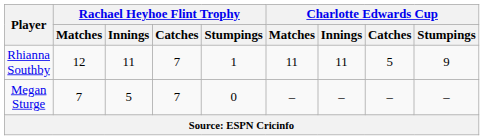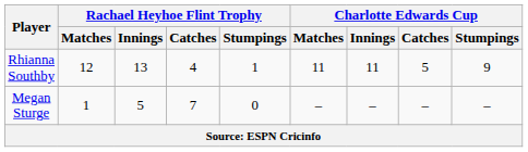 <table class="wikitable" style="text-align:center; width:55%;">
 <tr>
 <th rowspan=2>Player</th>
 <th colspan=4><a href='#'>Rachael Heyhoe Flint Trophy</a></th>
 <th colspan=4><a href='#'>Charlotte Edwards Cup</a></th>
 </tr>
 <tr>
 <th>Matches</th>
 <th>Innings</th>
 <th>Catches</th>
 <th>Stumpings</th>
 <th>Matches</th>
 <th>Innings</th>
 <th>Catches</th>
 <th>Stumpings</th>
 </tr>
 <tr>
 <td><a href='#'>Rhianna Southby</a></td>
 <td>12</td>
-<td>11</td>
-<td>7</td>
+<td>13</td>
+<td>4</td>
 <td>1</td>
 <td>11</td>
 <td>11</td>
 <td>5</td>
 <td>9</td>
 </tr>
 <tr>
 <td><a href='#'>Megan Sturge</a></td>
-<td>7</td>
+<td>1</td>
 <td>5</td>
 <td>7</td>
 <td>0</td>
 <td>–</td>
 <td>–</td>
 <td>–</td>
 <td>–</td>
 </tr>
 <tr>
 <th colspan="9"><small>Source: ESPN Cricinfo</small></th>
 </tr>
 </table>
